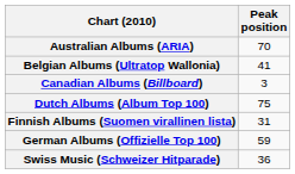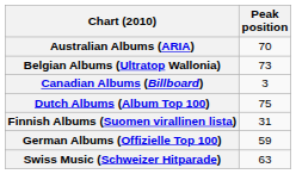 <table class="wikitable sortable plainrowheaders">
 <tr>
 <th scope="col">Chart (2010)</th>
 <th scope="col">Peak<br>position</th>
 </tr>
 <tr>
 <th scope="row">Australian Albums (<a href='#'>ARIA</a>)</th>
 <td style="text-align:center;">70</td>
 </tr>
 <tr>
 <th scope="row">Belgian Albums (<a href='#'>Ultratop</a> Wallonia)</th>
-<td style="text-align:center;">41</td>
+<td style="text-align:center;">73</td>
 </tr>
 <tr>
 <th scope="row"><a href='#'>Canadian Albums</a> (<em><a href='#'>Billboard</a></em>)</th>
 <td style="text-align:center;">3</td>
 </tr>
 <tr>
 <th scope="row"><a href='#'>Dutch Albums</a> (<a href='#'>Album Top 100</a>)</th>
 <td style="text-align:center;">75</td>
 </tr>
 <tr>
 <th scope="row">Finnish Albums (<a href='#'>Suomen virallinen lista</a>)</th>
 <td style="text-align:center;">31</td>
 </tr>
 <tr>
 <th scope="row">German Albums (<a href='#'>Offizielle Top 100</a>)</th>
 <td style="text-align:center;">59</td>
 </tr>
 <tr>
 <th scope="row">Swiss Music (<a href='#'>Schweizer Hitparade</a>)</th>
-<td style="text-align:center;">36</td>
+<td style="text-align:center;">63</td>
 </tr>
 </table>
